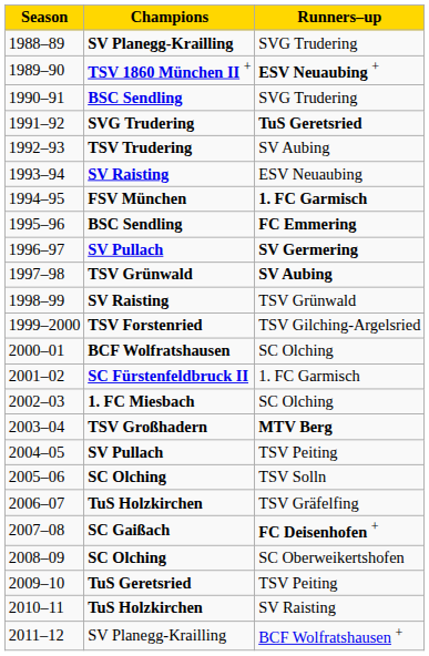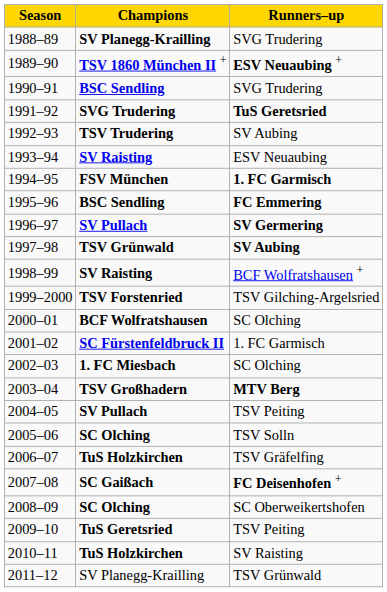 <table class="wikitable">
 <tr align="center" bgcolor="#FFD700">
 <td><strong>Season</strong></td>
 <td><strong>Champions</strong></td>
 <td><strong>Runners–up</strong></td>
 </tr>
 <tr>
 <td>1988–89</td>
 <td><strong>SV Planegg-Krailling</strong></td>
 <td>SVG Trudering</td>
 </tr>
 <tr>
 <td>1989–90</td>
 <td><strong><a href='#'>TSV 1860 München II</a></strong> <sup>+</sup></td>
 <td><strong>ESV Neuaubing</strong> <sup>+</sup></td>
 </tr>
 <tr>
 <td>1990–91</td>
 <td><strong><a href='#'>BSC Sendling</a></strong></td>
 <td>SVG Trudering</td>
 </tr>
 <tr>
 <td>1991–92</td>
 <td><strong>SVG Trudering</strong></td>
 <td><strong>TuS Geretsried</strong></td>
 </tr>
 <tr>
 <td>1992–93</td>
 <td><strong>TSV Trudering</strong></td>
 <td>SV Aubing</td>
 </tr>
 <tr>
 <td>1993–94</td>
 <td><strong><a href='#'>SV Raisting</a></strong></td>
 <td>ESV Neuaubing</td>
 </tr>
 <tr>
 <td>1994–95</td>
 <td><strong>FSV München</strong></td>
 <td><strong>1. FC Garmisch</strong></td>
 </tr>
 <tr>
 <td>1995–96</td>
 <td><strong>BSC Sendling</strong></td>
 <td><strong>FC Emmering</strong></td>
 </tr>
 <tr>
 <td>1996–97</td>
 <td><strong><a href='#'>SV Pullach</a></strong></td>
 <td><strong>SV Germering</strong></td>
 </tr>
 <tr>
 <td>1997–98</td>
 <td><strong>TSV Grünwald</strong></td>
 <td><strong>SV Aubing</strong></td>
 </tr>
 <tr>
 <td>1998–99</td>
 <td><strong>SV Raisting</strong></td>
-<td>TSV Grünwald</td>
+<td><a href='#'>BCF Wolfratshausen</a> <sup>+</sup></td>
 </tr>
 <tr>
 <td>1999–2000</td>
 <td><strong>TSV Forstenried</strong></td>
 <td>TSV Gilching-Argelsried</td>
 </tr>
 <tr>
 <td>2000–01</td>
 <td><strong>BCF Wolfratshausen</strong></td>
 <td>SC Olching</td>
 </tr>
 <tr>
 <td>2001–02</td>
 <td><strong><a href='#'>SC Fürstenfeldbruck II</a></strong></td>
 <td>1. FC Garmisch</td>
 </tr>
 <tr>
 <td>2002–03</td>
 <td><strong>1. FC Miesbach</strong></td>
 <td>SC Olching</td>
 </tr>
 <tr>
 <td>2003–04</td>
 <td><strong>TSV Großhadern</strong></td>
 <td><strong>MTV Berg</strong></td>
 </tr>
 <tr>
 <td>2004–05</td>
 <td><strong>SV Pullach</strong></td>
 <td>TSV Peiting</td>
 </tr>
 <tr>
 <td>2005–06</td>
 <td><strong>SC Olching</strong></td>
 <td>TSV Solln</td>
 </tr>
 <tr>
 <td>2006–07</td>
 <td><strong>TuS Holzkirchen</strong></td>
 <td>TSV Gräfelfing</td>
 </tr>
 <tr>
 <td>2007–08</td>
 <td><strong>SC Gaißach</strong></td>
 <td><strong>FC Deisenhofen</strong> <sup>+</sup></td>
 </tr>
 <tr>
 <td>2008–09</td>
 <td><strong>SC Olching</strong></td>
 <td>SC Oberweikertshofen</td>
 </tr>
 <tr>
 <td>2009–10</td>
 <td><strong>TuS Geretsried</strong></td>
 <td>TSV Peiting</td>
 </tr>
 <tr>
 <td>2010–11</td>
 <td><strong>TuS Holzkirchen</strong></td>
 <td>SV Raisting</td>
 </tr>
 <tr>
 <td>2011–12</td>
 <td>SV Planegg-Krailling</td>
-<td><a href='#'>BCF Wolfratshausen</a> <sup>+</sup></td>
+<td>TSV Grünwald</td>
 </tr>
 </table>
